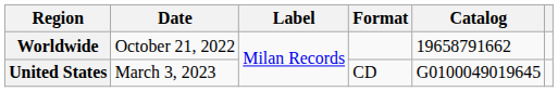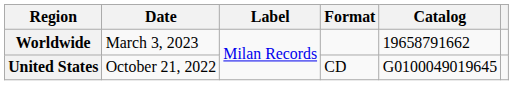 <table class="wikitable plainrowheaders">
 <tr>
 <th>Region</th>
 <th>Date</th>
 <th>Label</th>
 <th>Format</th>
 <th>Catalog</th>
 <th scope="col" class="unsortable"></th>
 </tr>
 <tr>
 <th scope="row">Worldwide</th>
-<td>October 21, 2022</td>
+<td>March 3, 2023</td>
 <td rowspan="2"><a href='#'>Milan Records</a></td>
 <td></td>
 <td>19658791662</td>
 <td align="center"></td>
 </tr>
 <tr>
 <th scope="row">United States</th>
-<td>March 3, 2023</td>
+<td>October 21, 2022</td>
 <td>CD</td>
 <td>G0100049019645</td>
 <td align="center"></td>
 </tr>
 </table>
